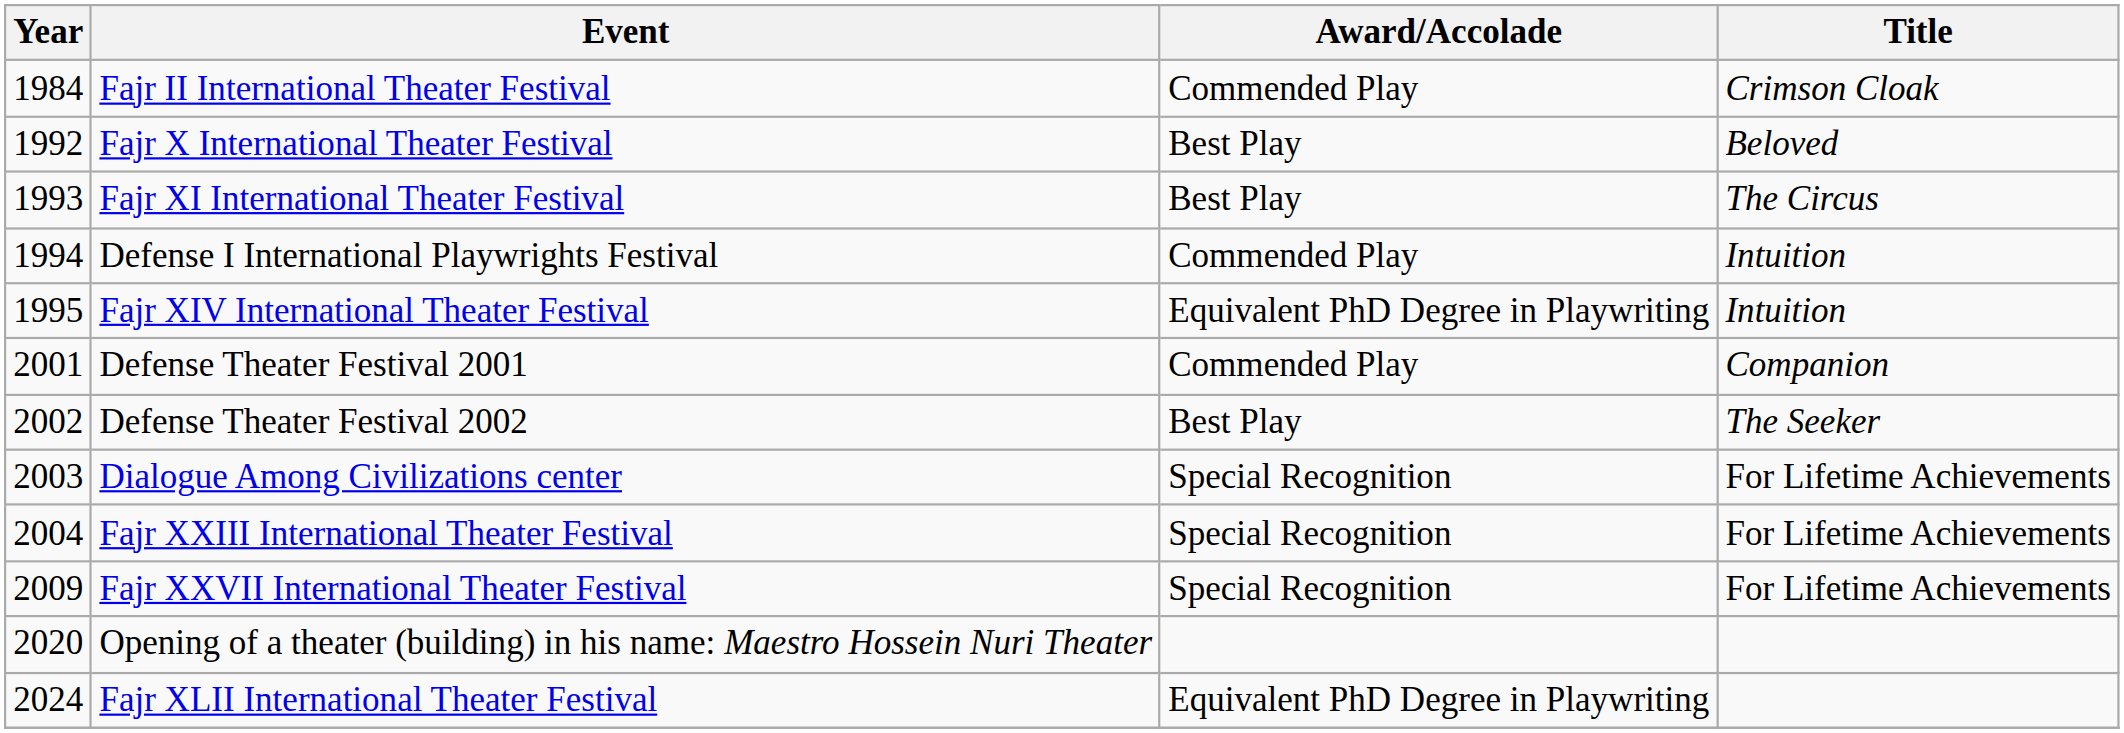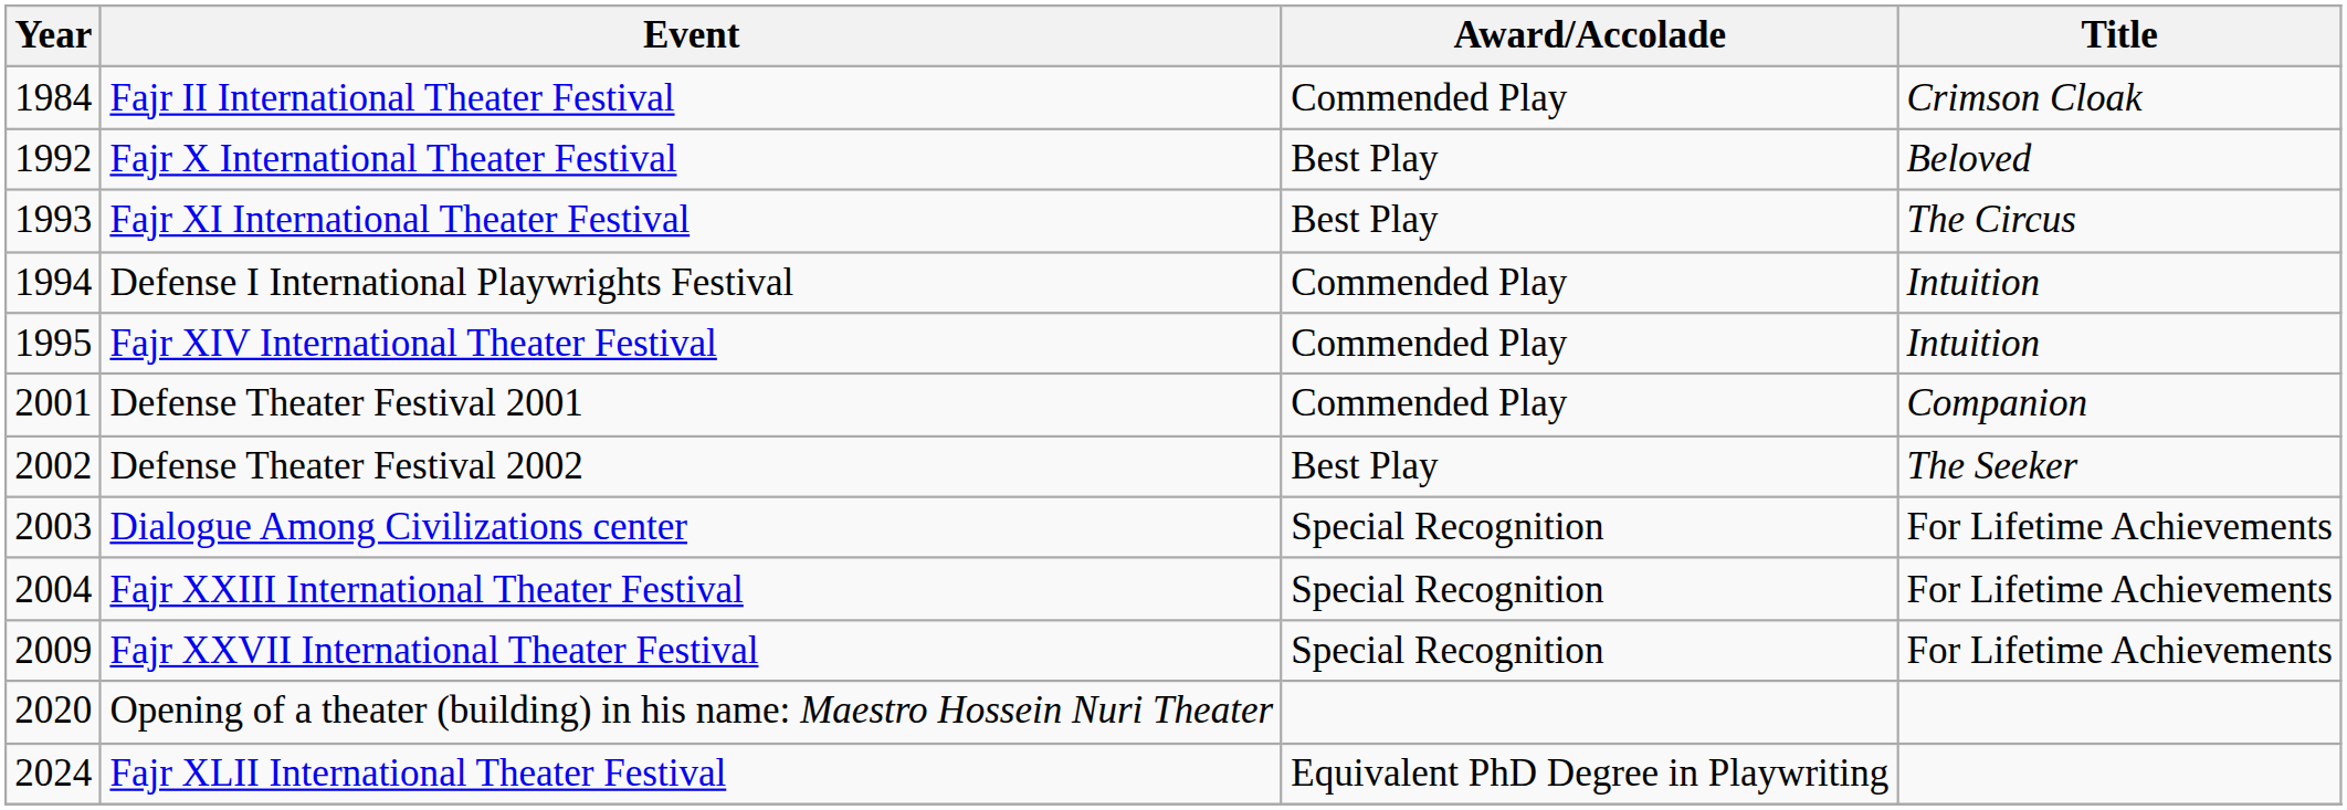 <table class="wikitable">
 <tr>
 <th>Year</th>
 <th>Event</th>
 <th>Award/Accolade</th>
 <th>Title</th>
 </tr>
 <tr>
 <td>1984</td>
 <td><a href='#'>Fajr II International Theater Festival</a></td>
 <td>Commended Play</td>
 <td><em>Crimson Cloak</em></td>
 </tr>
 <tr>
 <td>1992</td>
 <td><a href='#'>Fajr X International Theater Festival</a></td>
 <td>Best Play</td>
 <td><em>Beloved</em></td>
 </tr>
 <tr>
 <td>1993</td>
 <td><a href='#'>Fajr XI International Theater Festival</a></td>
 <td>Best Play</td>
 <td><em>The Circus</em></td>
 </tr>
 <tr>
 <td>1994</td>
 <td>Defense I International Playwrights Festival</td>
 <td>Commended Play</td>
 <td><em>Intuition</em></td>
 </tr>
 <tr>
 <td>1995</td>
 <td><a href='#'>Fajr XIV International Theater Festival</a></td>
-<td>Equivalent PhD Degree in Playwriting</td>
+<td>Commended Play</td>
 <td><em>Intuition</em></td>
 </tr>
 <tr>
 <td>2001</td>
 <td>Defense Theater Festival 2001</td>
 <td>Commended Play</td>
 <td><em>Companion</em></td>
 </tr>
 <tr>
 <td>2002</td>
 <td>Defense Theater Festival 2002</td>
 <td>Best Play</td>
 <td><em>The Seeker</em></td>
 </tr>
 <tr>
 <td>2003</td>
 <td><a href='#'>Dialogue Among Civilizations center</a></td>
 <td>Special Recognition</td>
 <td>For Lifetime Achievements</td>
 </tr>
 <tr>
 <td>2004</td>
 <td><a href='#'>Fajr XXIII International Theater Festival</a></td>
 <td>Special Recognition</td>
 <td>For Lifetime Achievements</td>
 </tr>
 <tr>
 <td>2009</td>
 <td><a href='#'>Fajr XXVII International Theater Festival</a></td>
 <td>Special Recognition</td>
 <td>For Lifetime Achievements</td>
 </tr>
 <tr>
 <td>2020</td>
 <td>Opening of a theater (building) in his name: <em>Maestro Hossein Nuri Theater</em></td>
 <td></td>
 <td></td>
 </tr>
 <tr>
 <td>2024</td>
 <td><a href='#'>Fajr XLII International Theater Festival</a></td>
 <td>Equivalent PhD Degree in Playwriting</td>
 <td></td>
 </tr>
 <tr>
 </tr>
 </table>
